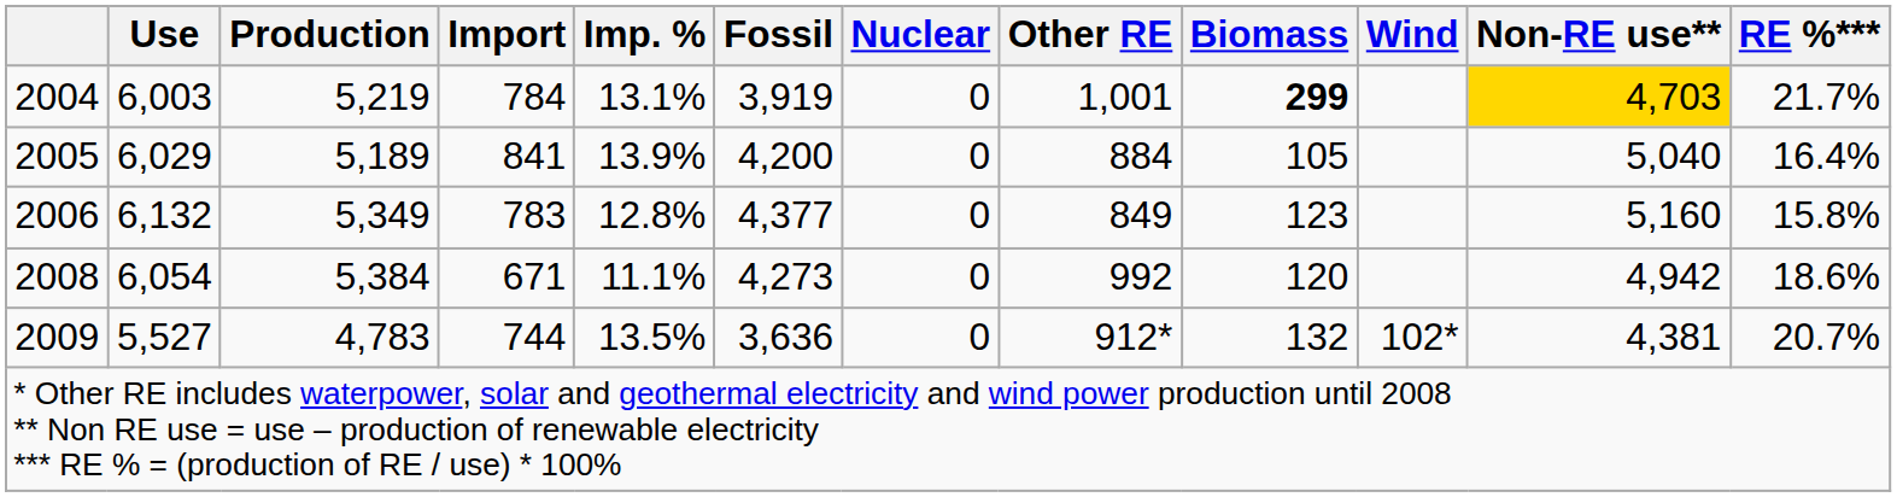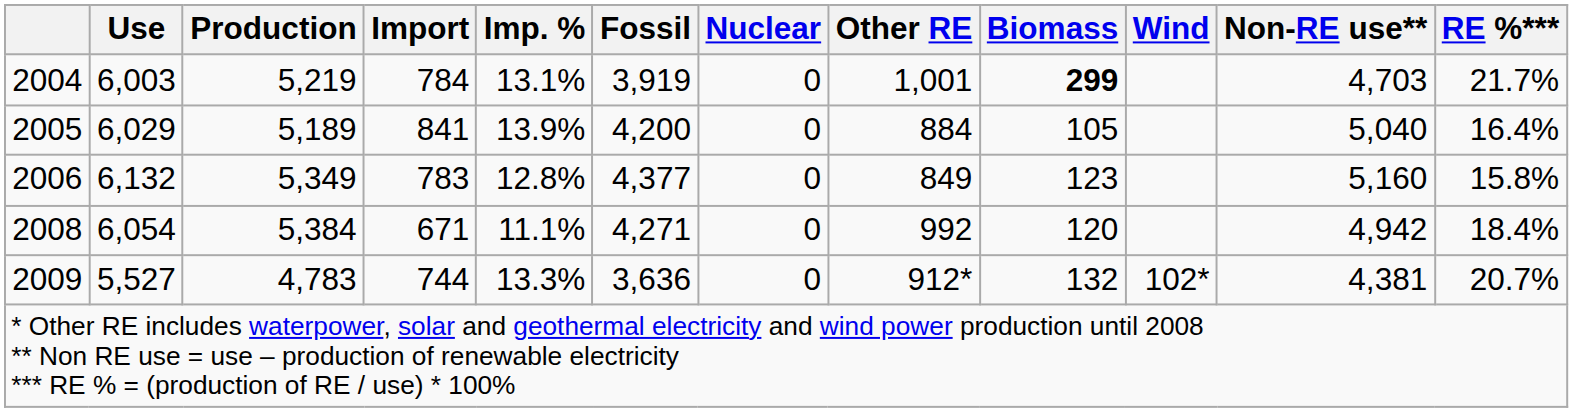 <table class="wikitable" style="text-align:right">
 <tr>
 <th></th>
 <th>Use</th>
 <th>Production</th>
 <th>Import</th>
 <th>Imp. %</th>
 <th>Fossil</th>
 <th><a href='#'>Nuclear</a></th>
 <th>Other <a href='#'>RE</a></th>
 <th><a href='#'>Biomass</a></th>
 <th><a href='#'>Wind</a></th>
 <th>Non-<a href='#'>RE</a> use**</th>
 <th><a href='#'>RE</a> %***</th>
 </tr>
 <tr>
 <td>2004</td>
 <td>6,003</td>
 <td>5,219</td>
 <td>784</td>
 <td>13.1%</td>
 <td>3,919</td>
 <td>0</td>
 <td>1,001</td>
 <td><strong>299</strong></td>
 <td></td>
-<td style="background: gold;">4,703</td>
+<td>4,703</td>
 <td>21.7%</td>
 </tr>
 <tr>
 <td>2005</td>
 <td>6,029</td>
 <td>5,189</td>
 <td>841</td>
 <td>13.9%</td>
 <td>4,200</td>
 <td>0</td>
 <td>884</td>
 <td>105</td>
 <td></td>
 <td>5,040</td>
 <td>16.4%</td>
 </tr>
 <tr>
 <td>2006</td>
 <td>6,132</td>
 <td>5,349</td>
 <td>783</td>
 <td>12.8%</td>
 <td>4,377</td>
 <td>0</td>
 <td>849</td>
 <td>123</td>
 <td></td>
 <td>5,160</td>
 <td>15.8%</td>
 </tr>
 <tr>
 <td>2008</td>
 <td>6,054</td>
 <td>5,384</td>
 <td>671</td>
 <td>11.1%</td>
-<td>4,273</td>
+<td>4,271</td>
 <td>0</td>
 <td>992</td>
 <td>120</td>
 <td></td>
 <td>4,942</td>
-<td>18.6%</td>
+<td>18.4%</td>
 </tr>
 <tr>
 <td>2009</td>
 <td>5,527</td>
 <td>4,783</td>
 <td>744</td>
-<td>13.5%</td>
+<td>13.3%</td>
 <td>3,636</td>
 <td>0</td>
 <td>912*</td>
 <td>132</td>
 <td>102*</td>
 <td>4,381</td>
 <td>20.7%</td>
 </tr>
 <tr>
 <td colspan="13" style="text-align:left; font-size:smaller">* Other RE includes <a href='#'>waterpower</a>, <a href='#'>solar</a> and <a href='#'>geothermal electricity</a> and <a href='#'>wind power</a> production until 2008<br>** Non RE use = use – production of renewable electricity <br> *** RE % = (production of RE / use) * 100% </td>
 </tr>
 </table>
